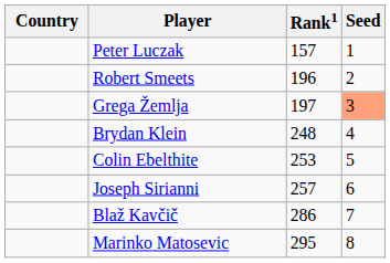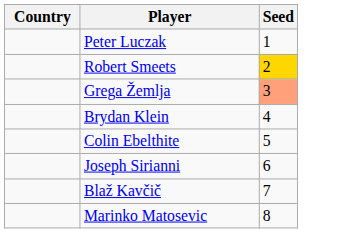 <table class="sortable wikitable">
 <tr>
 <th width="70">Country</th>
 <th width="175">Player</th>
-<th>Rank<sup>1</sup></th>
 <th>Seed</th>
 </tr>
 <tr>
 <td></td>
 <td><a href='#'>Peter Luczak</a></td>
-<td>157</td>
 <td>1</td>
 </tr>
 <tr>
 <td></td>
 <td><a href='#'>Robert Smeets</a></td>
-<td>196</td>
-<td>2</td>
+<td style="background: gold;">2</td>
 </tr>
 <tr>
 <td></td>
 <td><a href='#'>Grega Žemlja</a></td>
-<td>197</td>
 <td style="background: lightsalmon;">3</td>
 </tr>
 <tr>
 <td></td>
 <td><a href='#'>Brydan Klein</a></td>
-<td>248</td>
 <td>4</td>
 </tr>
 <tr>
 <td></td>
 <td><a href='#'>Colin Ebelthite</a></td>
-<td>253</td>
 <td>5</td>
 </tr>
 <tr>
 <td></td>
 <td><a href='#'>Joseph Sirianni</a></td>
-<td>257</td>
 <td>6</td>
 </tr>
 <tr>
 <td></td>
 <td><a href='#'>Blaž Kavčič</a></td>
-<td>286</td>
 <td>7</td>
 </tr>
 <tr>
 <td></td>
 <td><a href='#'>Marinko Matosevic</a></td>
-<td>295</td>
 <td>8</td>
 </tr>
 </table>
